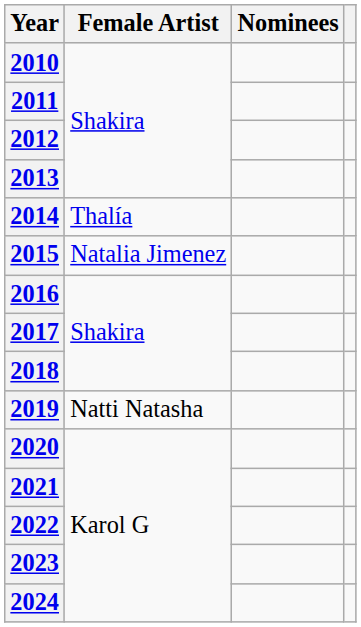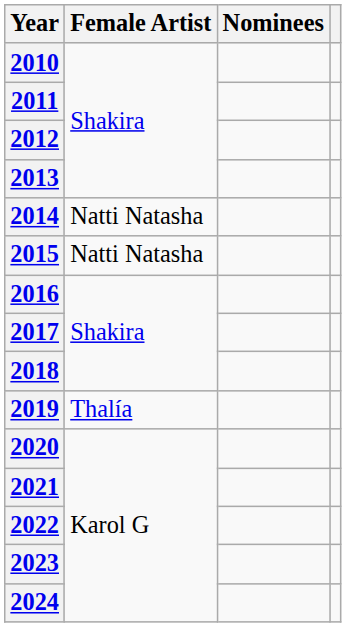 <table class="wikitable">
 <tr>
 <th>Year</th>
 <th>Female Artist</th>
 <th>Nominees</th>
 <th></th>
 </tr>
 <tr>
 <th scope="row"><a href='#'>2010</a></th>
 <td rowspan="4"><a href='#'>Shakira</a></td>
 <td></td>
 <td></td>
 </tr>
 <tr>
 <th scope="row"><a href='#'>2011</a></th>
 <td></td>
 <td><br></td>
 </tr>
 <tr>
 <th scope="row"><a href='#'>2012</a></th>
 <td></td>
 <td><br></td>
 </tr>
 <tr>
 <th scope="row"><a href='#'>2013</a></th>
 <td></td>
 <td></td>
 </tr>
 <tr>
 <th scope="row"><a href='#'>2014</a></th>
-<td><a href='#'>Thalía</a></td>
+<td>Natti Natasha</td>
 <td></td>
 <td><br></td>
 </tr>
 <tr>
 <th scope="row"><a href='#'>2015</a></th>
-<td><a href='#'>Natalia Jimenez</a></td>
+<td>Natti Natasha</td>
 <td></td>
 <td><br></td>
 </tr>
 <tr>
 <th scope="row"><a href='#'>2016</a></th>
 <td rowspan="3"><a href='#'>Shakira</a></td>
 <td></td>
 <td></td>
 </tr>
 <tr>
 <th scope="row"><a href='#'>2017</a></th>
 <td></td>
 <td></td>
 </tr>
 <tr>
 <th scope="row"><a href='#'>2018</a></th>
 <td></td>
 <td></td>
 </tr>
 <tr>
 <th scope="row"><a href='#'>2019</a></th>
-<td>Natti Natasha</td>
+<td><a href='#'>Thalía</a></td>
 <td></td>
 <td></td>
 </tr>
 <tr>
 <th scope="row"><a href='#'>2020</a></th>
 <td rowspan="5">Karol G</td>
 <td></td>
 <td></td>
 </tr>
 <tr>
 <th scope="row"><a href='#'>2021</a></th>
 <td></td>
 <td></td>
 </tr>
 <tr>
 <th scope="row"><a href='#'>2022</a></th>
 <td></td>
 <td></td>
 </tr>
 <tr>
 <th scope="row"><a href='#'>2023</a></th>
 <td></td>
 <td></td>
 </tr>
 <tr>
 <th scope="row"><a href='#'>2024</a></th>
 <td></td>
 <td><br></td>
 </tr>
 </table>
